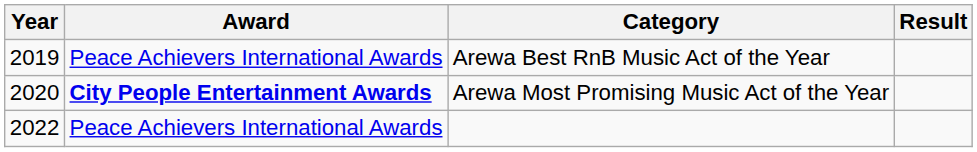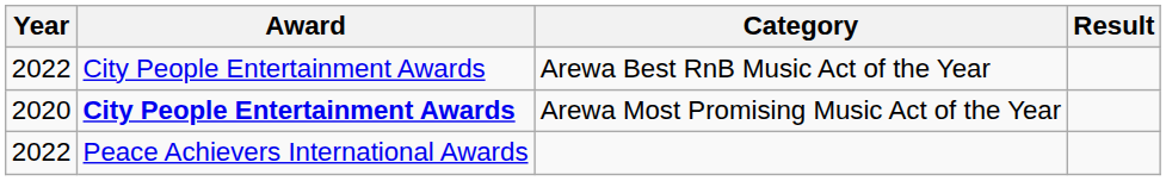 <table class="wikitable sortable">
 <tr>
 <th>Year</th>
 <th>Award</th>
 <th>Category</th>
 <th>Result</th>
 </tr>
 <tr>
-<td>2019</td>
-<td><a href='#'>Peace Achievers International Awards</a></td>
+<td>2022</td>
+<td><a href='#'>City People Entertainment Awards</a></td>
 <td>Arewa Best RnB Music Act of the Year</td>
 <td></td>
 </tr>
 <tr>
 <td>2020</td>
 <td><strong><a href='#'>City People Entertainment Awards</a></strong></td>
 <td>Arewa Most Promising Music Act of the Year</td>
 <td></td>
 </tr>
 <tr>
 <td>2022</td>
 <td><a href='#'>Peace Achievers International Awards</a></td>
 <td></td>
 <td></td>
 </tr>
 </table>
